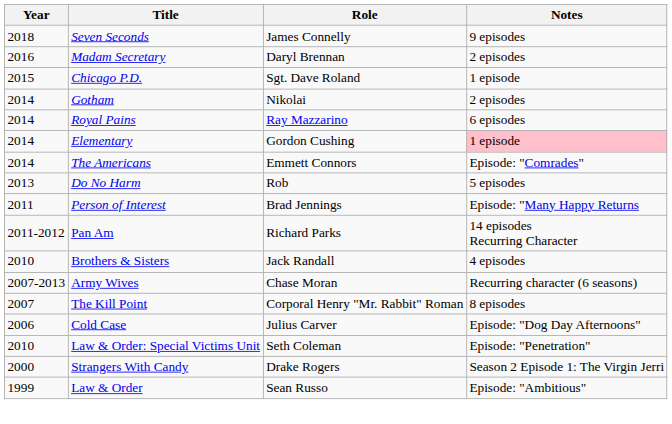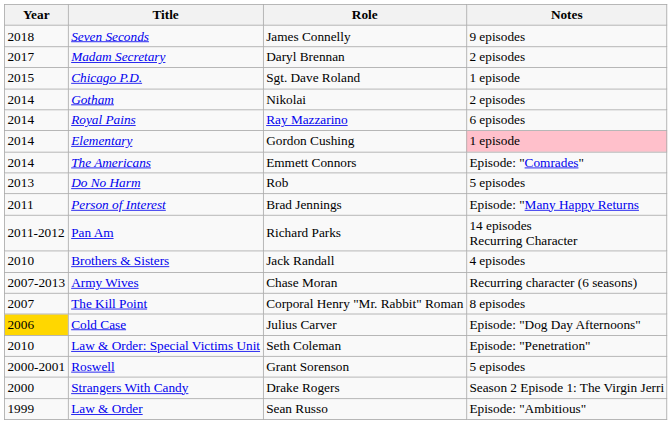 <table class="wikitable" border="1">
 <tr>
 <th>Year</th>
 <th>Title</th>
 <th>Role</th>
 <th>Notes</th>
 </tr>
 <tr>
 <td>2018</td>
 <td><em><a href='#'>Seven Seconds</a></em></td>
 <td>James Connelly</td>
 <td>9 episodes</td>
 </tr>
 <tr>
-<td>2016</td>
+<td>2017</td>
 <td><em><a href='#'>Madam Secretary</a></em></td>
 <td>Daryl Brennan</td>
 <td>2 episodes</td>
 </tr>
 <tr>
 <td>2015</td>
 <td><em><a href='#'>Chicago P.D.</a></em></td>
 <td>Sgt. Dave Roland</td>
 <td>1 episode</td>
 </tr>
 <tr>
 <td>2014</td>
 <td><em><a href='#'>Gotham</a></em></td>
 <td>Nikolai</td>
 <td>2 episodes</td>
 </tr>
 <tr>
 <td>2014</td>
 <td><em><a href='#'>Royal Pains</a></em></td>
 <td><a href='#'>Ray Mazzarino</a></td>
 <td>6 episodes</td>
 </tr>
 <tr>
 <td>2014</td>
 <td><em><a href='#'>Elementary</a></em></td>
 <td>Gordon Cushing</td>
 <td style="background: pink;">1 episode</td>
 </tr>
 <tr>
 <td>2014</td>
 <td><em><a href='#'>The Americans</a></em></td>
 <td>Emmett Connors</td>
 <td>Episode: "<a href='#'>Comrades</a>"</td>
 </tr>
 <tr>
 <td>2013</td>
 <td><em><a href='#'>Do No Harm</a></em></td>
 <td>Rob</td>
 <td>5 episodes</td>
 </tr>
 <tr>
 <td>2011</td>
 <td><em><a href='#'>Person of Interest</a></em></td>
 <td>Brad Jennings</td>
 <td>Episode: "<a href='#'>Many Happy Returns</a><em></td>
 </tr>
 <tr>
 <td>2011-2012</td>
 <td></em><a href='#'>Pan Am</a><em></td>
 <td>Richard Parks</td>
 <td>14 episodes<br>Recurring Character</td>
 </tr>
 <tr>
 <td>2010</td>
 <td></em><a href='#'>Brothers & Sisters</a><em></td>
 <td>Jack Randall</td>
 <td>4 episodes</td>
 </tr>
 <tr>
 <td>2007-2013</td>
 <td></em><a href='#'>Army Wives</a><em></td>
 <td>Chase Moran</td>
 <td>Recurring character (6 seasons)</td>
 </tr>
 <tr>
 <td>2007</td>
 <td></em><a href='#'>The Kill Point</a><em></td>
 <td>Corporal Henry "Mr. Rabbit" Roman</td>
 <td>8 episodes</td>
 </tr>
 <tr>
-<td>2006</td>
+<td style="background: gold;">2006</td>
 <td></em><a href='#'>Cold Case</a><em></td>
 <td>Julius Carver</td>
 <td>Episode: "Dog Day Afternoons"</td>
 </tr>
 <tr>
 <td>2010</td>
 <td></em><a href='#'>Law & Order: Special Victims Unit</a><em></td>
 <td>Seth Coleman</td>
 <td>Episode: "Penetration"</td>
+</tr>
+<tr>
+<td>2000-2001</td>
+<td></em><a href='#'>Roswell</a><em></td>
+<td>Grant Sorenson</td>
+<td>5 episodes</td>
 </tr>
 <tr>
 <td>2000</td>
 <td></em><a href='#'>Strangers With Candy</a><em></td>
 <td>Drake Rogers</td>
 <td>Season 2 Episode 1: The Virgin Jerri</td>
 </tr>
 <tr>
 <td>1999</td>
 <td></em><a href='#'>Law & Order</a><em></td>
 <td>Sean Russo</td>
 <td>Episode: "Ambitious"</td>
 </tr>
 </table>
